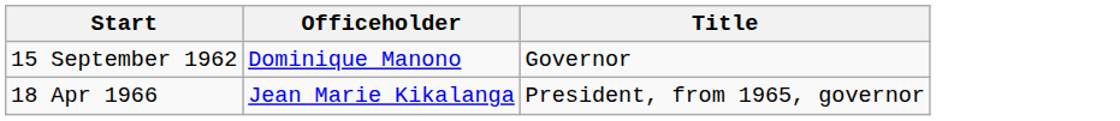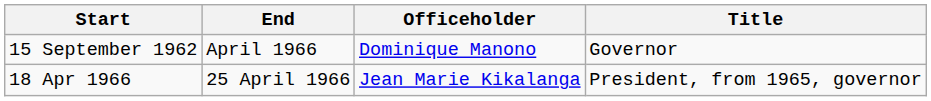 <table class=wikitable sortable>
 <tr>
 <th>Start</th>
+<th>End</th>
 <th>Officeholder</th>
 <th>Title</th>
 </tr>
 <tr>
 <td>15 September 1962</td>
+<td>April 1966</td>
 <td><a href='#'>Dominique Manono</a></td>
 <td>Governor</td>
 </tr>
 <tr>
 <td>18 Apr 1966</td>
+<td>25 April 1966</td>
 <td><a href='#'>Jean Marie Kikalanga</a></td>
 <td>President, from 1965, governor</td>
 </tr>
 </table>
